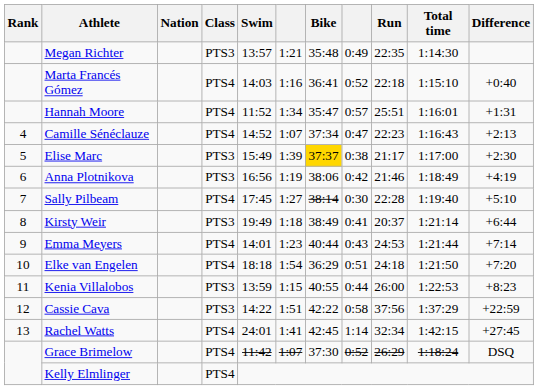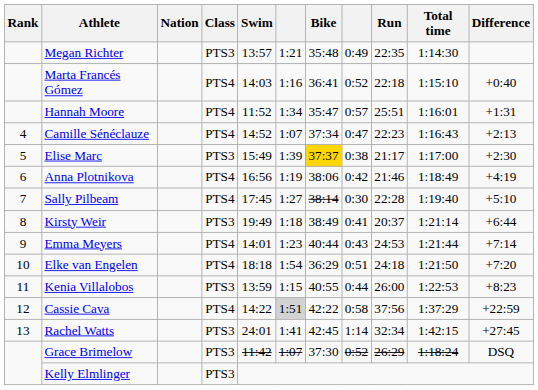 <table class="wikitable sortable" style="text-align:center; font-size:95%">
 <tr>
 <th>Rank</th>
 <th>Athlete</th>
 <th>Nation</th>
 <th>Class</th>
 <th data-sort-type=text>Swim</th>
 <th data-sort-type=text></th>
 <th>Bike</th>
 <th data-sort-type=text></th>
 <th data-sort-type=text>Run</th>
 <th>Total time</th>
 <th>Difference</th>
 </tr>
 <tr>
 <td></td>
 <td align=left><a href='#'>Megan Richter</a></td>
 <td align=left></td>
 <td>PTS3</td>
 <td>13:57</td>
 <td>1:21</td>
 <td>35:48</td>
 <td>0:49</td>
 <td>22:35</td>
 <td>1:14:30</td>
 <td></td>
 </tr>
 <tr>
 <td></td>
 <td align=left><a href='#'>Marta Francés Gómez</a></td>
 <td align=left></td>
 <td>PTS4</td>
 <td>14:03</td>
 <td>1:16</td>
 <td>36:41</td>
 <td>0:52</td>
 <td>22:18</td>
 <td>1:15:10</td>
 <td>+0:40</td>
 </tr>
 <tr>
 <td></td>
 <td align=left><a href='#'>Hannah Moore</a></td>
 <td align=left></td>
 <td>PTS4</td>
 <td>11:52</td>
 <td>1:34</td>
 <td>35:47</td>
 <td>0:57</td>
 <td>25:51</td>
 <td>1:16:01</td>
 <td>+1:31</td>
 </tr>
 <tr>
 <td>4</td>
 <td align=left><a href='#'>Camille Sénéclauze</a></td>
 <td align=left></td>
 <td>PTS4</td>
 <td>14:52</td>
 <td>1:07</td>
 <td>37:34</td>
 <td>0:47</td>
 <td>22:23</td>
 <td>1:16:43</td>
 <td>+2:13</td>
 </tr>
 <tr>
 <td>5</td>
 <td align=left><a href='#'>Elise Marc</a></td>
 <td align=left></td>
 <td>PTS3</td>
 <td>15:49</td>
 <td>1:39</td>
 <td style="background: gold;">37:37</td>
 <td>0:38</td>
 <td>21:17</td>
 <td>1:17:00</td>
 <td>+2:30</td>
 </tr>
 <tr>
 <td>6</td>
 <td align=left><a href='#'>Anna Plotnikova</a></td>
 <td align=left></td>
-<td>PTS3</td>
+<td>PTS4</td>
 <td>16:56</td>
 <td>1:19</td>
 <td>38:06</td>
 <td>0:42</td>
 <td>21:46</td>
 <td>1:18:49</td>
 <td>+4:19</td>
 </tr>
 <tr>
 <td>7</td>
 <td align=left><a href='#'>Sally Pilbeam</a></td>
 <td align=left></td>
 <td>PTS4</td>
 <td>17:45</td>
 <td>1:27</td>
 <td><s>38:14</s></td>
 <td>0:30</td>
 <td>22:28</td>
 <td>1:19:40</td>
 <td>+5:10</td>
 </tr>
 <tr>
 <td>8</td>
 <td align=left><a href='#'>Kirsty Weir</a></td>
 <td align=left></td>
 <td>PTS3</td>
 <td>19:49</td>
 <td>1:18</td>
 <td>38:49</td>
 <td>0:41</td>
 <td>20:37</td>
 <td>1:21:14</td>
 <td>+6:44</td>
 </tr>
 <tr>
 <td>9</td>
 <td align=left><a href='#'>Emma Meyers</a></td>
 <td align=left></td>
 <td>PTS4</td>
 <td>14:01</td>
 <td>1:23</td>
 <td>40:44</td>
 <td>0:43</td>
 <td>24:53</td>
 <td>1:21:44</td>
 <td>+7:14</td>
 </tr>
 <tr>
 <td>10</td>
 <td align=left><a href='#'>Elke van Engelen</a></td>
 <td align=left></td>
 <td>PTS4</td>
 <td>18:18</td>
 <td>1:54</td>
 <td>36:29</td>
 <td>0:51</td>
 <td>24:18</td>
 <td>1:21:50</td>
 <td>+7:20</td>
 </tr>
 <tr>
 <td>11</td>
 <td align=left><a href='#'>Kenia Villalobos</a></td>
 <td align=left></td>
 <td>PTS3</td>
 <td>13:59</td>
 <td>1:15</td>
 <td>40:55</td>
 <td>0:44</td>
 <td>26:00</td>
 <td>1:22:53</td>
 <td>+8:23</td>
 </tr>
 <tr>
 <td>12</td>
 <td align=left><a href='#'>Cassie Cava</a></td>
 <td align=left></td>
-<td>PTS3</td>
+<td>PTS4</td>
 <td>14:22</td>
-<td>1:51</td>
+<td style="background: lightgrey;">1:51</td>
 <td>42:22</td>
 <td>0:58</td>
 <td>37:56</td>
 <td>1:37:29</td>
 <td>+22:59</td>
 </tr>
 <tr>
 <td>13</td>
 <td align=left><a href='#'>Rachel Watts</a></td>
 <td align=left></td>
-<td>PTS4</td>
+<td>PTS3</td>
 <td>24:01</td>
 <td>1:41</td>
 <td>42:45</td>
 <td>1:14</td>
 <td>32:34</td>
 <td>1:42:15</td>
 <td>+27:45</td>
 </tr>
 <tr>
 <td rowspan=2></td>
 <td align=left><a href='#'>Grace Brimelow</a></td>
 <td align=left></td>
-<td>PTS4</td>
+<td>PTS3</td>
 <td><s>11:42</s></td>
 <td><s>1:07</s></td>
 <td>37:30</td>
 <td><s>0:52</s></td>
 <td><s>26:29</s></td>
 <td><s>1:18:24</s></td>
 <td>DSQ</td>
 </tr>
 <tr>
 <td align=left><a href='#'>Kelly Elmlinger</a></td>
 <td align=left></td>
-<td>PTS4</td>
+<td>PTS3</td>
 <td colspan=7></td>
 </tr>
 </table>
